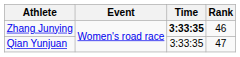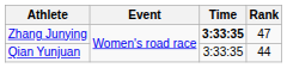 <table class=wikitable style="font-size:90%">
 <tr>
 <th>Athlete</th>
 <th>Event</th>
 <th>Time</th>
 <th>Rank</th>
 </tr>
 <tr align=center>
 <td align=left><a href='#'>Zhang Junying</a></td>
 <td style="text-align:left;" rowspan="2"><a href='#'>Women's road race</a></td>
 <td><strong>3:33:35</strong></td>
-<td>46</td>
+<td>47</td>
 </tr>
 <tr align=center>
 <td align=left><a href='#'>Qian Yunjuan</a></td>
 <td>3:33:35</td>
-<td>47</td>
+<td>44</td>
 </tr>
 </table>
